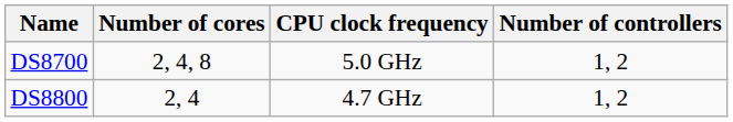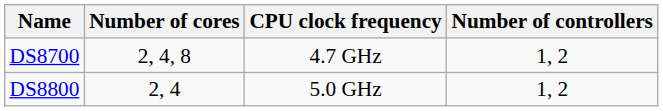 <table class="wikitable sortable" style="text-align:center" border=1>
 <tr>
 <th>Name</th>
 <th>Number of cores</th>
 <th>CPU clock frequency</th>
 <th>Number of controllers</th>
 </tr>
 <tr>
 <td><a href='#'>DS8700</a></td>
 <td>2, 4, 8</td>
-<td>5.0 GHz</td>
+<td>4.7 GHz</td>
 <td>1, 2</td>
 </tr>
 <tr>
 <td><a href='#'>DS8800</a></td>
 <td>2, 4</td>
-<td>4.7 GHz</td>
+<td>5.0 GHz</td>
 <td>1, 2</td>
 </tr>
 </table>
